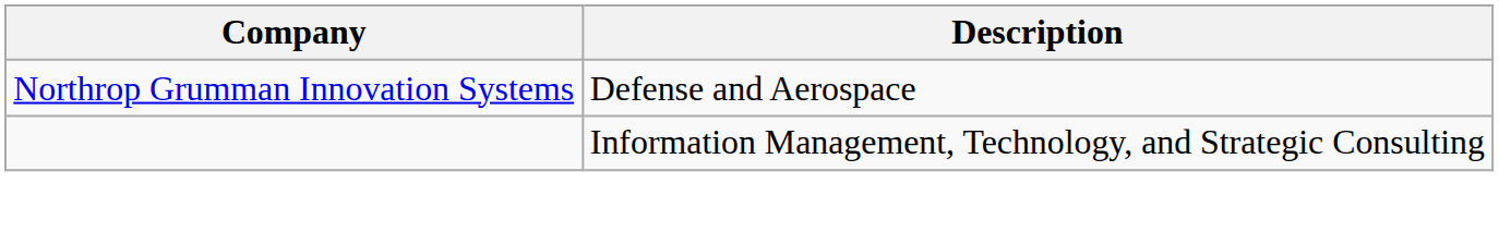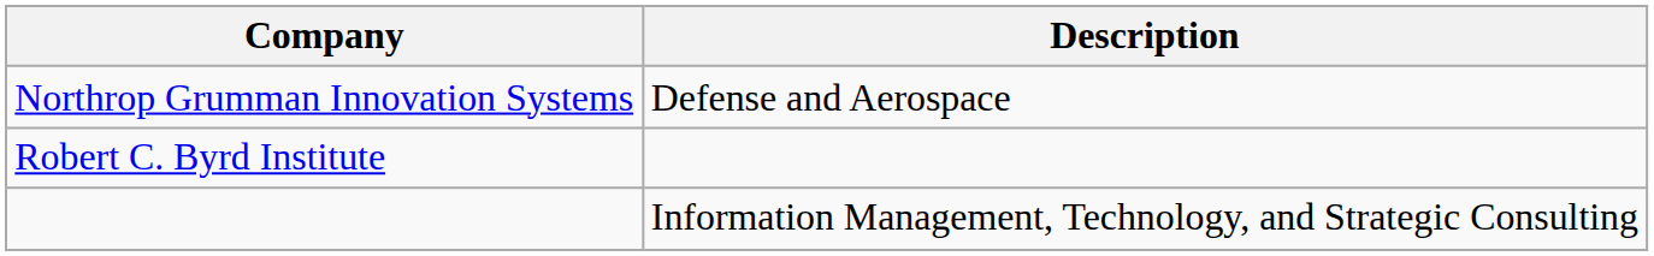 <table class="wikitable">
 <tr>
 <th>Company</th>
 <th>Description</th>
 </tr>
 <tr style="vertical-align: top; text-align: left;">
 <td><a href='#'>Northrop Grumman Innovation Systems</a></td>
 <td>Defense and Aerospace</td>
 </tr>
 <tr style="vertical-align: top; text-align: left;">
+<td><a href='#'>Robert C. Byrd Institute</a></td>
+<td></td>
+</tr>
+<tr style="vertical-align: top; text-align: left;">
 <td></td>
 <td>Information Management, Technology, and Strategic Consulting</td>
 </tr>
 </table>
